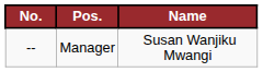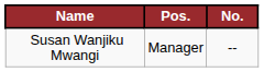 <table class="wikitable" style="text-align: center;">
 <tr>
+<th style="background:#99292D; color:#FFFFFF; border:2px solid #000000; width: 150px;">Name</th>
+<th style="background:#99292D; color:#FFFFFF; border:2px solid #000000; width: 50px;">Pos.</th>
 <th style="background:#99292D; color:#FFFFFF; border:2px solid #000000; width: 50px;">No.</th>
-<th style="background:#99292D; color:#FFFFFF; border:2px solid #000000; width: 50px;">Pos.</th>
-<th style="background:#99292D; color:#FFFFFF; border:2px solid #000000; width: 150px;">Name</th>
 </tr>
 <tr>
+<td> Susan Wanjiku Mwangi</td>
+<td>Manager</td>
 <td>--</td>
-<td>Manager</td>
-<td> Susan Wanjiku Mwangi</td>
 </tr>
 </table>
